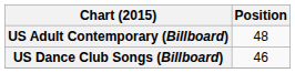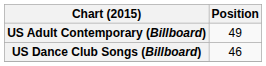 <table class="wikitable sortable plainrowheaders" style="text-align:center">
 <tr>
 <th scope="col">Chart (2015)</th>
 <th scope="col">Position</th>
 </tr>
 <tr>
 <th scope="row">US Adult Contemporary (<em>Billboard</em>)</th>
-<td>48</td>
+<td>49</td>
 </tr>
 <tr>
 <th scope="row">US Dance Club Songs (<em>Billboard</em>)</th>
 <td>46</td>
 </tr>
 <tr>
 </tr>
 </table>
